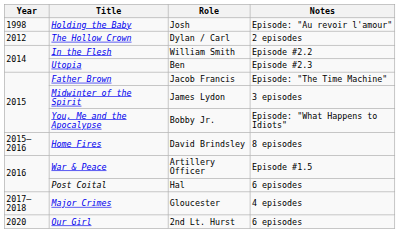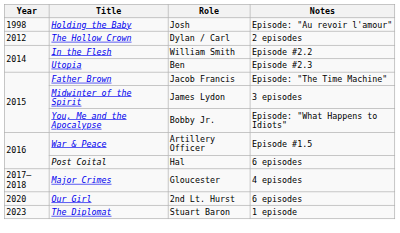 <table class="wikitable sortable">
 <tr>
 <th>Year</th>
 <th>Title</th>
 <th>Role</th>
 <th>Notes</th>
 </tr>
 <tr>
 <td>1998</td>
 <td><a href='#'><em>Holding the Baby</em></a></td>
 <td>Josh</td>
 <td>Episode: "Au revoir l'amour"</td>
 </tr>
 <tr>
 <td>2012</td>
 <td><a href='#'><em>The Hollow Crown</em></a></td>
 <td>Dylan / Carl</td>
 <td>2 episodes</td>
 </tr>
 <tr>
 <td rowspan="2">2014</td>
 <td><a href='#'><em>In the Flesh</em></a></td>
 <td>William Smith</td>
 <td>Episode #2.2</td>
 </tr>
 <tr>
 <td><a href='#'><em>Utopia</em></a></td>
 <td>Ben</td>
 <td>Episode #2.3</td>
 </tr>
 <tr>
 <td rowspan="3">2015</td>
 <td><a href='#'><em>Father Brown</em></a></td>
 <td>Jacob Francis</td>
 <td>Episode: "The Time Machine"</td>
 </tr>
 <tr>
 <td><em><a href='#'>Midwinter of the Spirit</a></em></td>
 <td>James Lydon</td>
 <td>3 episodes</td>
 </tr>
 <tr>
 <td><em><a href='#'>You, Me and the Apocalypse</a></em></td>
 <td>Bobby Jr.</td>
 <td>Episode: "What Happens to Idiots"</td>
 </tr>
 <tr>
-<td>2015–2016</td>
-<td><a href='#'><em>Home Fires</em></a></td>
-<td>David Brindsley</td>
-<td>8 episodes</td>
-</tr>
-<tr>
 <td rowspan="2">2016</td>
 <td><a href='#'><em>War & Peace</em></a></td>
 <td>Artillery Officer</td>
 <td>Episode #1.5</td>
 </tr>
 <tr>
 <td><em>Post Coital</em></td>
 <td>Hal</td>
 <td>6 episodes</td>
 </tr>
 <tr>
 <td>2017–2018</td>
 <td><a href='#'><em>Major Crimes</em></a></td>
 <td>Gloucester</td>
 <td>4 episodes</td>
 </tr>
 <tr>
 <td>2020</td>
 <td><em><a href='#'>Our Girl</a></em></td>
 <td>2nd Lt. Hurst</td>
 <td>6 episodes</td>
 </tr>
+<tr>
+<td>2023</td>
+<td><a href='#'><em>The Diplomat</em></a></td>
+<td>Stuart Baron</td>
+<td>1 episode</td>
+</tr>
 </table>
